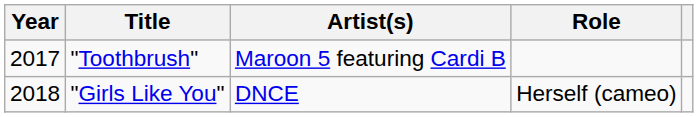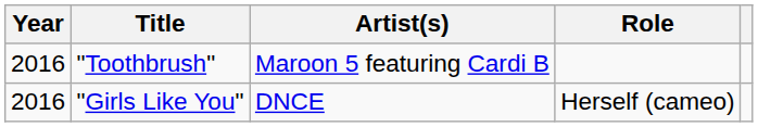 <table class="wikitable sortable">
 <tr>
 <th>Year</th>
 <th>Title</th>
 <th>Artist(s)</th>
 <th>Role</th>
 <th scope="col"></th>
 </tr>
 <tr>
-<td>2017</td>
+<td>2016</td>
 <td>"<a href='#'>Toothbrush</a>"</td>
 <td><a href='#'>Maroon 5</a> featuring <a href='#'>Cardi B</a></td>
 <td></td>
 <td></td>
 </tr>
 <tr>
-<td>2018</td>
+<td>2016</td>
 <td>"<a href='#'>Girls Like You</a>" </td>
 <td><a href='#'>DNCE</a></td>
 <td>Herself (cameo)</td>
 <td></td>
 </tr>
 </table>
